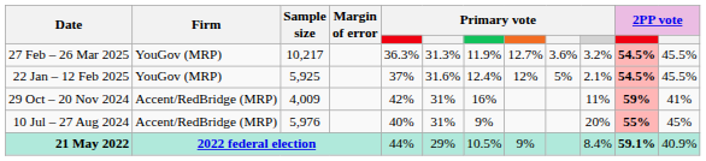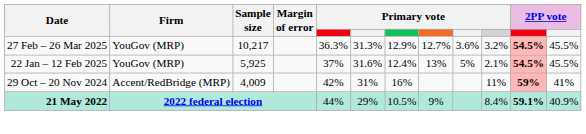 <table class="nowrap wikitable tpl-blanktable" style=text-align:center;font-size:90%>
 <tr>
 <th rowspan=2>Date</th>
 <th rowspan=2>Firm</th>
 <th rowspan=2>Sample<br>size</th>
 <th rowspan=2>Margin<br>of error</th>
 <th colspan=6>Primary vote</th>
 <th colspan=2 class=unsortable style=background:#ebbce3><a href='#'>2PP vote</a></th>
 </tr>
 <tr>
 <th class="unsortable" style="background:#F00011"></th>
 <th style=background:></th>
 <th class=unsortable style=background:#10C25B></th>
 <th class=unsortable style=background:#f36c21></th>
 <th class=unsortable style=background:></th>
 <th class=unsortable style=background:lightgray></th>
 <th class="unsortable" style="background:#F00011"></th>
 <th style=background:></th>
 </tr>
 <tr>
 <td align=right>27 Feb – 26 Mar 2025</td>
 <td align=left>YouGov (MRP)</td>
 <td>10,217</td>
 <td></td>
 <td>36.3%</td>
 <td>31.3%</td>
-<td>11.9%</td>
+<td>12.9%</td>
 <td>12.7%</td>
 <td>3.6%</td>
 <td>3.2%</td>
 <th style="background:#FFB6B6">54.5%</th>
 <td>45.5%</td>
 </tr>
 <tr>
 <td align=right>22 Jan – 12 Feb 2025</td>
 <td align=left>YouGov (MRP)</td>
 <td>5,925</td>
 <td></td>
 <td>37%</td>
 <td>31.6%</td>
 <td>12.4%</td>
-<td>12%</td>
+<td>13%</td>
 <td>5%</td>
 <td>2.1%</td>
 <th style="background:#FFB6B6">54.5%</th>
 <td>45.5%</td>
 </tr>
 <tr>
 <td align=right>29 Oct – 20 Nov 2024</td>
 <td align=left>Accent/RedBridge (MRP)</td>
 <td>4,009</td>
 <td></td>
 <td>42%</td>
 <td>31%</td>
 <td>16%</td>
 <td></td>
 <td></td>
 <td>11%</td>
 <th style="background:#FFB6B6">59%</th>
 <td>41%</td>
 </tr>
-<tr>
-<td align=right>10 Jul – 27 Aug 2024</td>
-<td align=left>Accent/RedBridge (MRP)</td>
-<td>5,976</td>
-<td></td>
-<td>40%</td>
-<td>31%</td>
-<td>9%</td>
-<td></td>
-<td></td>
-<td>20%</td>
-<th style="background:#FFB6B6">55%</th>
-<td>45%</td>
-</tr>
 <tr style=background:#b0e9db>
 <td style=text-align:right data-sort-value=21-May-2022><strong>21 May 2022</strong></td>
 <td colspan=3 style=text-align:center><strong><a href='#'>2022 federal election</a></strong></td>
 <td>44%</td>
 <td>29%</td>
 <td>10.5%</td>
 <td>9%</td>
 <td></td>
 <td>8.4%</td>
 <td><strong>59.1%</strong></td>
 <td>40.9%</td>
 </tr>
 </table>
